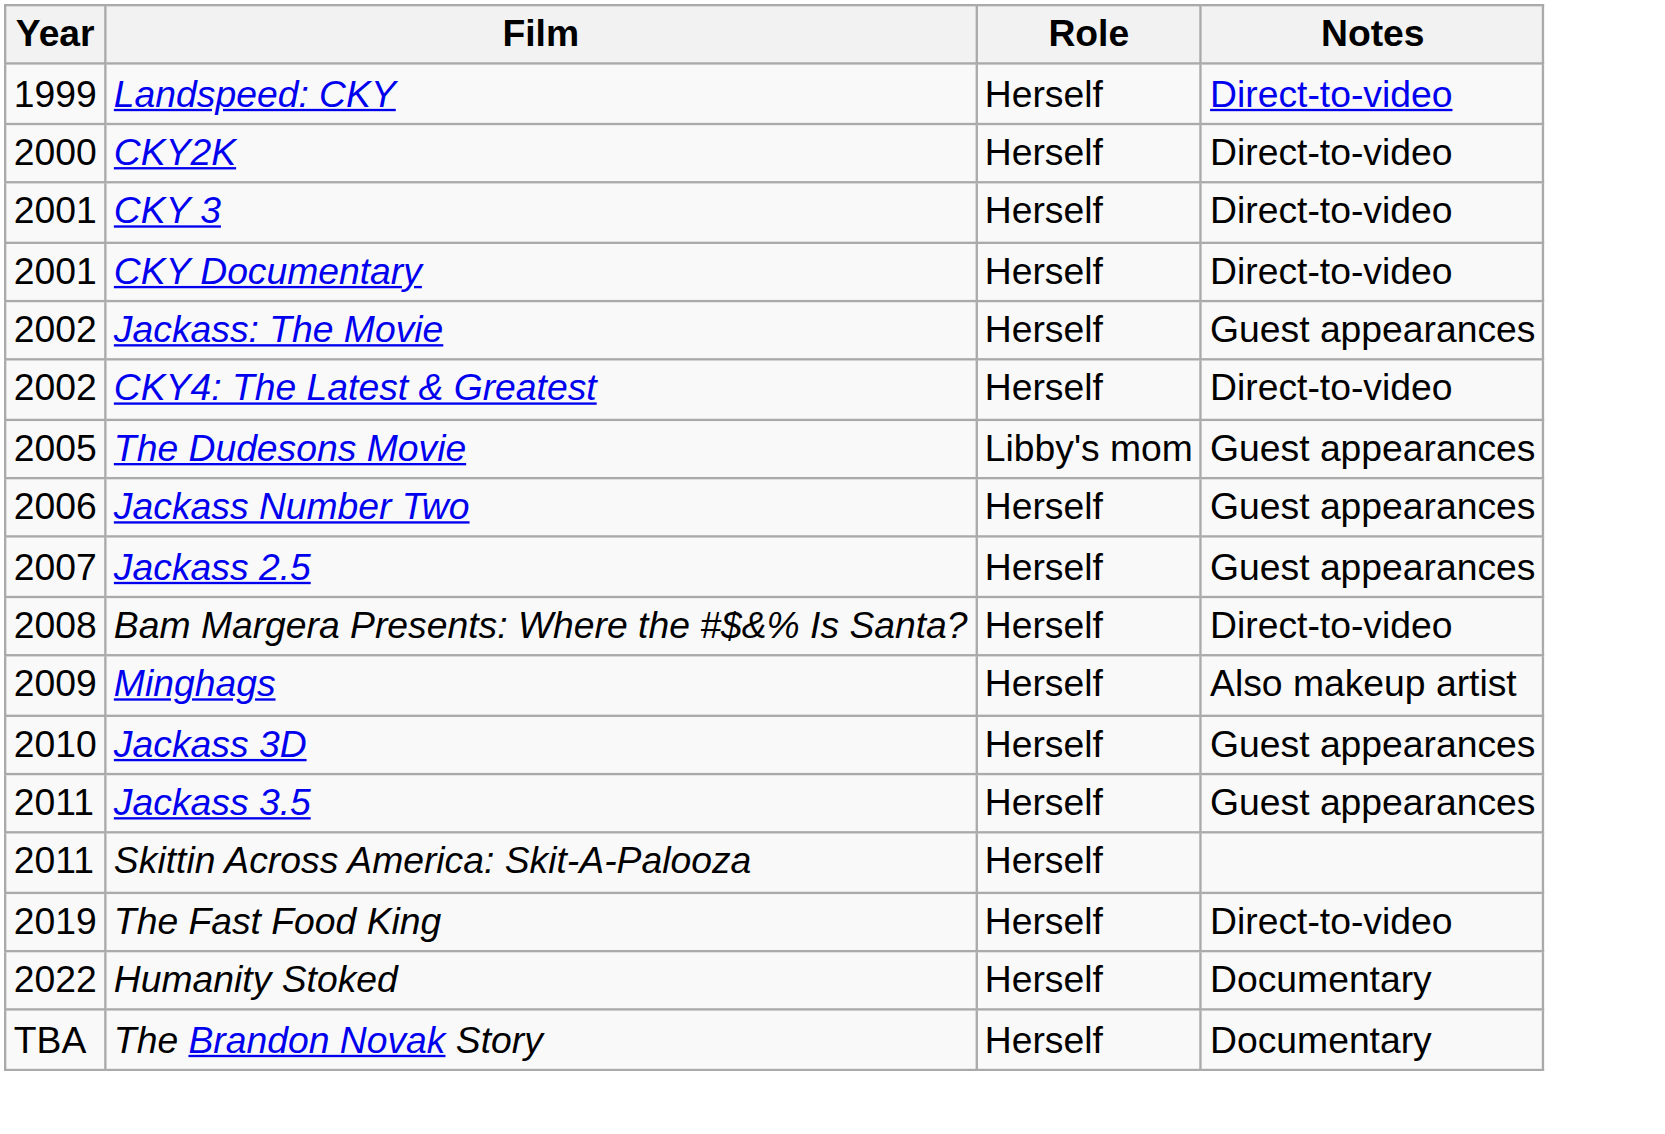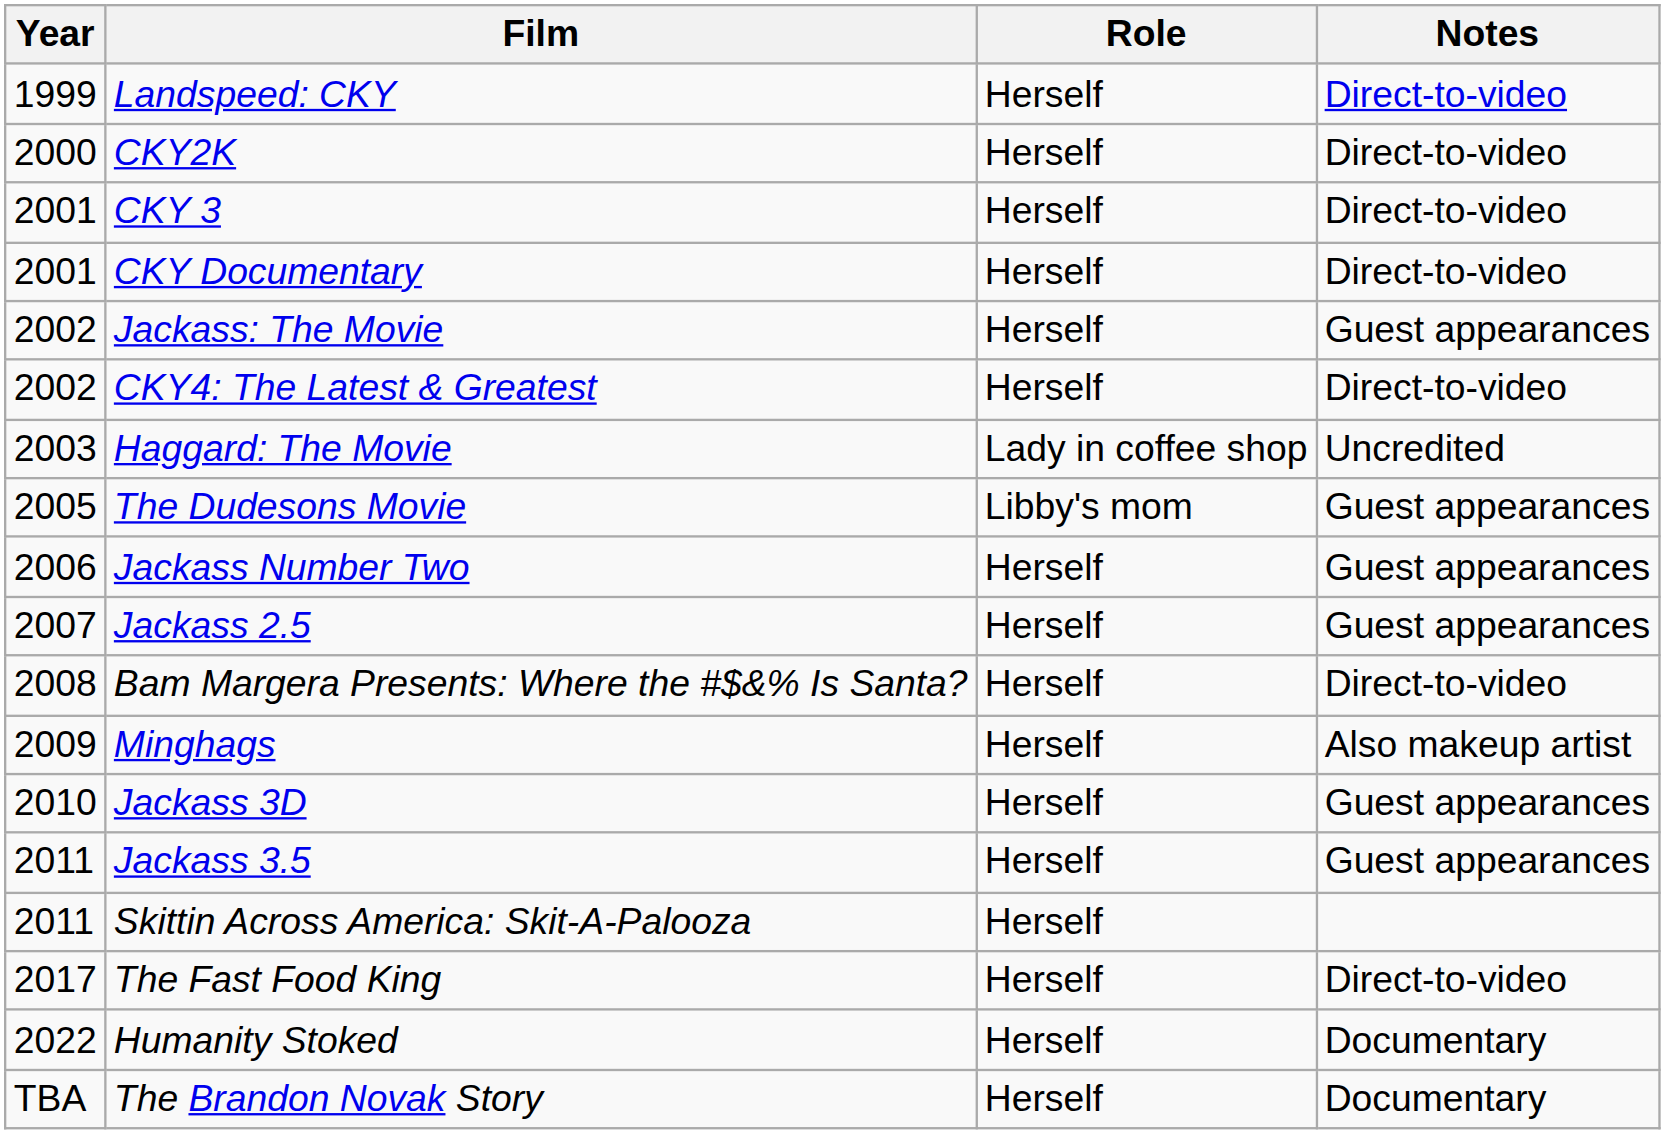 <table class="wikitable">
 <tr>
 <th>Year</th>
 <th>Film</th>
 <th>Role</th>
 <th>Notes</th>
 </tr>
 <tr>
 <td>1999</td>
 <td><em><a href='#'>Landspeed: CKY</a></em></td>
 <td>Herself</td>
 <td><a href='#'>Direct-to-video</a></td>
 </tr>
 <tr>
 <td>2000</td>
 <td><em><a href='#'>CKY2K</a></em></td>
 <td>Herself</td>
 <td>Direct-to-video</td>
 </tr>
 <tr>
 <td>2001</td>
 <td><em><a href='#'>CKY 3</a></em></td>
 <td>Herself</td>
 <td>Direct-to-video</td>
 </tr>
 <tr>
 <td>2001</td>
 <td><em><a href='#'>CKY Documentary</a></em></td>
 <td>Herself</td>
 <td>Direct-to-video</td>
 </tr>
 <tr>
 <td>2002</td>
 <td><em><a href='#'>Jackass: The Movie</a></em></td>
 <td>Herself</td>
 <td>Guest appearances</td>
 </tr>
 <tr>
 <td>2002</td>
 <td><em><a href='#'>CKY4: The Latest & Greatest</a></em></td>
 <td>Herself</td>
 <td>Direct-to-video</td>
+</tr>
+<tr>
+<td>2003</td>
+<td><em><a href='#'>Haggard: The Movie</a></em></td>
+<td>Lady in coffee shop</td>
+<td>Uncredited</td>
 </tr>
 <tr>
 <td>2005</td>
 <td><em><a href='#'>The Dudesons Movie</a></em></td>
 <td>Libby's mom</td>
 <td>Guest appearances</td>
 </tr>
 <tr>
 <td>2006</td>
 <td><em><a href='#'>Jackass Number Two</a></em></td>
 <td>Herself</td>
 <td>Guest appearances</td>
 </tr>
 <tr>
 <td>2007</td>
 <td><em><a href='#'>Jackass 2.5</a></em></td>
 <td>Herself</td>
 <td>Guest appearances</td>
 </tr>
 <tr>
 <td>2008</td>
 <td><em>Bam Margera Presents: Where the #$&% Is Santa?</em></td>
 <td>Herself</td>
 <td>Direct-to-video</td>
 </tr>
 <tr>
 <td>2009</td>
 <td><em><a href='#'>Minghags</a></em></td>
 <td>Herself</td>
 <td>Also makeup artist</td>
 </tr>
 <tr>
 <td>2010</td>
 <td><em><a href='#'>Jackass 3D</a></em></td>
 <td>Herself</td>
 <td>Guest appearances</td>
 </tr>
 <tr>
 <td>2011</td>
 <td><em><a href='#'>Jackass 3.5</a></em></td>
 <td>Herself</td>
 <td>Guest appearances</td>
 </tr>
 <tr>
 <td>2011</td>
 <td><em>Skittin Across America: Skit-A-Palooza</em></td>
 <td>Herself</td>
 <td></td>
 </tr>
 <tr>
-<td>2019</td>
+<td>2017</td>
 <td><em>The Fast Food King</em></td>
 <td>Herself</td>
 <td>Direct-to-video</td>
 </tr>
 <tr>
 <td>2022</td>
 <td><em>Humanity Stoked</em></td>
 <td>Herself</td>
 <td>Documentary</td>
 </tr>
 <tr>
 <td>TBA</td>
 <td><em>The <a href='#'>Brandon Novak</a> Story</em></td>
 <td>Herself</td>
 <td>Documentary</td>
 </tr>
 </table>
